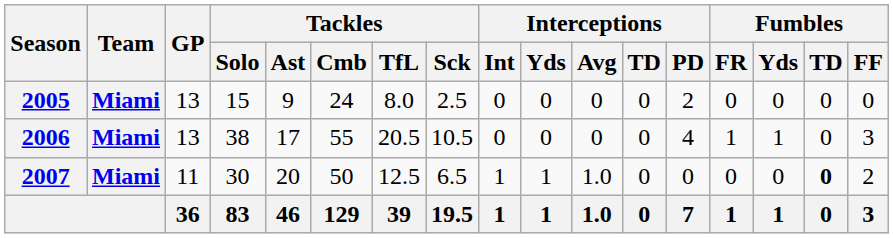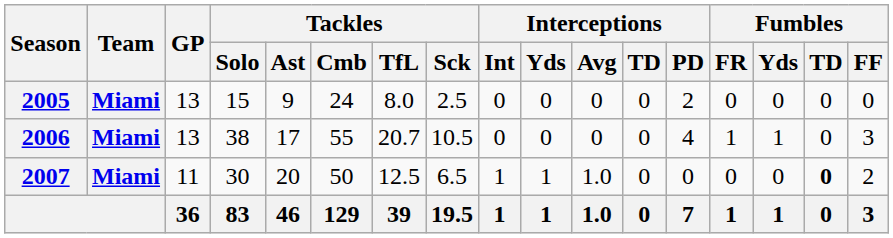 <table class="wikitable" style="text-align:center;">
 <tr>
 <th rowspan="2">Season</th>
 <th rowspan="2">Team</th>
 <th rowspan="2">GP</th>
 <th colspan="5">Tackles</th>
 <th colspan="5">Interceptions</th>
 <th colspan="4">Fumbles</th>
 </tr>
 <tr>
 <th>Solo</th>
 <th>Ast</th>
 <th>Cmb</th>
 <th>TfL</th>
 <th>Sck</th>
 <th>Int</th>
 <th>Yds</th>
 <th>Avg</th>
 <th>TD</th>
 <th>PD</th>
 <th>FR</th>
 <th>Yds</th>
 <th>TD</th>
 <th>FF</th>
 </tr>
 <tr>
 <th><a href='#'>2005</a></th>
 <th><a href='#'>Miami</a></th>
 <td>13</td>
 <td>15</td>
 <td>9</td>
 <td>24</td>
 <td>8.0</td>
 <td>2.5</td>
 <td>0</td>
 <td>0</td>
 <td>0</td>
 <td>0</td>
 <td>2</td>
 <td>0</td>
 <td>0</td>
 <td>0</td>
 <td>0</td>
 </tr>
 <tr>
 <th><a href='#'>2006</a></th>
 <th><a href='#'>Miami</a></th>
 <td>13</td>
 <td>38</td>
 <td>17</td>
 <td>55</td>
-<td>20.5</td>
+<td>20.7</td>
 <td>10.5</td>
 <td>0</td>
 <td>0</td>
 <td>0</td>
 <td>0</td>
 <td>4</td>
 <td>1</td>
 <td>1</td>
 <td>0</td>
 <td>3</td>
 </tr>
 <tr>
 <th><a href='#'>2007</a></th>
 <th><a href='#'>Miami</a></th>
 <td>11</td>
 <td>30</td>
 <td>20</td>
 <td>50</td>
 <td>12.5</td>
 <td>6.5</td>
 <td>1</td>
 <td>1</td>
 <td>1.0</td>
 <td>0</td>
 <td>0</td>
 <td>0</td>
 <td>0</td>
 <td><strong>0</strong></td>
 <td>2</td>
 </tr>
 <tr>
 <th colspan="2"></th>
 <th>36</th>
 <th>83</th>
 <th>46</th>
 <th>129</th>
 <th>39</th>
 <th>19.5</th>
 <th>1</th>
 <th>1</th>
 <th>1.0</th>
 <th>0</th>
 <th>7</th>
 <th>1</th>
 <th>1</th>
 <th>0</th>
 <th>3</th>
 </tr>
 </table>
